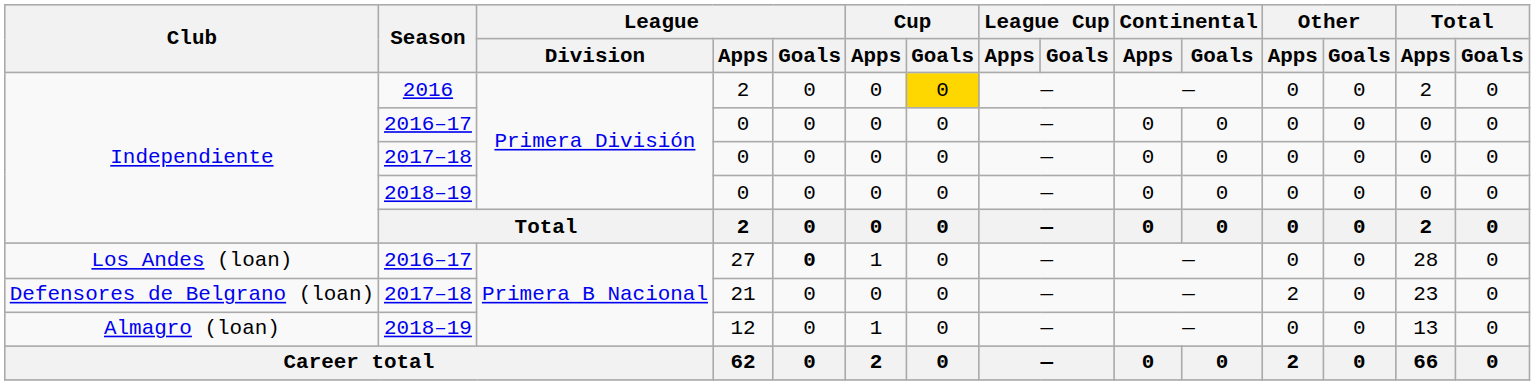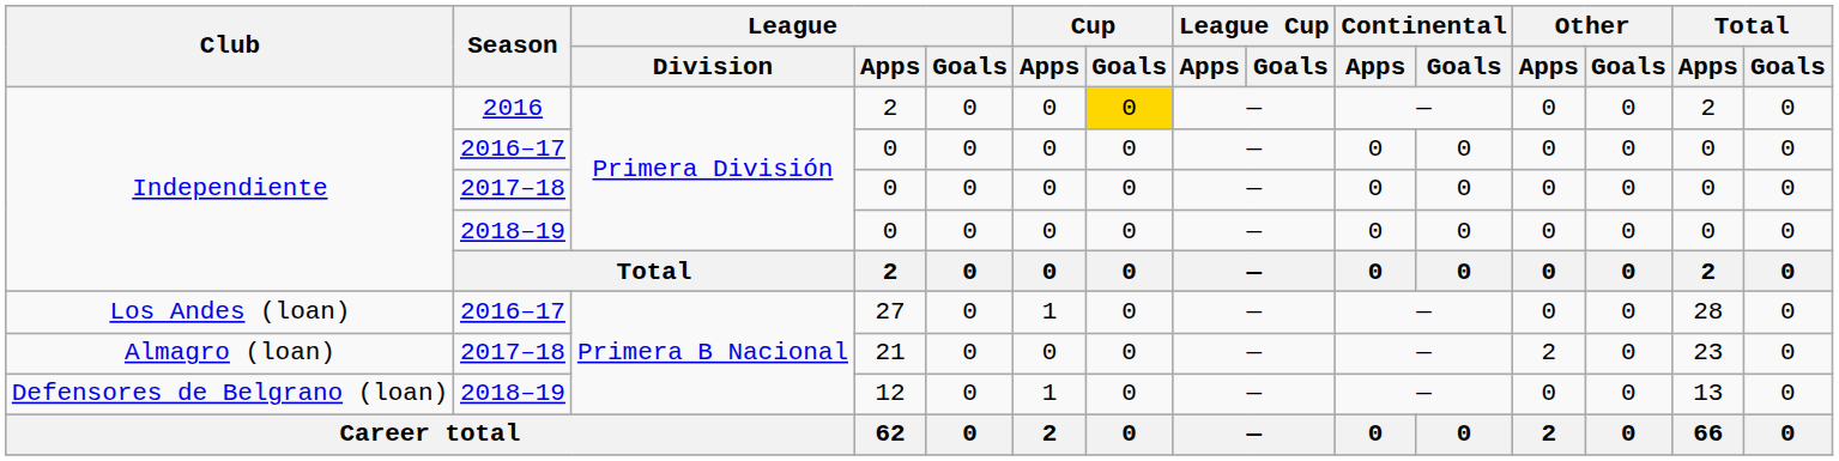 <table class="wikitable" style="text-align:center">
 <tr>
 <th rowspan="2">Club</th>
 <th rowspan="2">Season</th>
 <th colspan="3">League</th>
 <th colspan="2">Cup</th>
 <th colspan="2">League Cup</th>
 <th colspan="2">Continental</th>
 <th colspan="2">Other</th>
 <th colspan="2">Total</th>
 </tr>
 <tr>
 <th>Division</th>
 <th>Apps</th>
 <th>Goals</th>
 <th>Apps</th>
 <th>Goals</th>
 <th>Apps</th>
 <th>Goals</th>
 <th>Apps</th>
 <th>Goals</th>
 <th>Apps</th>
 <th>Goals</th>
 <th>Apps</th>
 <th>Goals</th>
 </tr>
 <tr>
 <td rowspan="5"><a href='#'>Independiente</a></td>
 <td><a href='#'>2016</a></td>
 <td rowspan="4"><a href='#'>Primera División</a></td>
 <td>2</td>
 <td>0</td>
 <td>0</td>
 <td style="background: gold;">0</td>
 <td colspan="2">—</td>
 <td colspan="2">—</td>
 <td>0</td>
 <td>0</td>
 <td>2</td>
 <td>0</td>
 </tr>
 <tr>
 <td><a href='#'>2016–17</a></td>
 <td>0</td>
 <td>0</td>
 <td>0</td>
 <td>0</td>
 <td colspan="2">—</td>
 <td>0</td>
 <td>0</td>
 <td>0</td>
 <td>0</td>
 <td>0</td>
 <td>0</td>
 </tr>
 <tr>
 <td><a href='#'>2017–18</a></td>
 <td>0</td>
 <td>0</td>
 <td>0</td>
 <td>0</td>
 <td colspan="2">—</td>
 <td>0</td>
 <td>0</td>
 <td>0</td>
 <td>0</td>
 <td>0</td>
 <td>0</td>
 </tr>
 <tr>
 <td><a href='#'>2018–19</a></td>
 <td>0</td>
 <td>0</td>
 <td>0</td>
 <td>0</td>
 <td colspan="2">—</td>
 <td>0</td>
 <td>0</td>
 <td>0</td>
 <td>0</td>
 <td>0</td>
 <td>0</td>
 </tr>
 <tr>
 <th colspan="2">Total</th>
 <th>2</th>
 <th>0</th>
 <th>0</th>
 <th>0</th>
 <th colspan="2">—</th>
 <th>0</th>
 <th>0</th>
 <th>0</th>
 <th>0</th>
 <th>2</th>
 <th>0</th>
 </tr>
 <tr>
 <td rowspan="1"><a href='#'>Los Andes</a> (loan)</td>
 <td><a href='#'>2016–17</a></td>
 <td rowspan="3"><a href='#'>Primera B Nacional</a></td>
 <td>27</td>
-<td><strong>0</strong></td>
+<td>0</td>
 <td>1</td>
 <td>0</td>
 <td colspan="2">—</td>
 <td colspan="2">—</td>
 <td>0</td>
 <td>0</td>
 <td>28</td>
 <td>0</td>
 </tr>
 <tr>
-<td rowspan="1"><a href='#'>Defensores de Belgrano</a> (loan)</td>
+<td rowspan="1"><a href='#'>Almagro</a> (loan)</td>
 <td><a href='#'>2017–18</a></td>
 <td>21</td>
 <td>0</td>
 <td>0</td>
 <td>0</td>
 <td colspan="2">—</td>
 <td colspan="2">—</td>
 <td>2</td>
 <td>0</td>
 <td>23</td>
 <td>0</td>
 </tr>
 <tr>
-<td rowspan="1"><a href='#'>Almagro</a> (loan)</td>
+<td rowspan="1"><a href='#'>Defensores de Belgrano</a> (loan)</td>
 <td><a href='#'>2018–19</a></td>
 <td>12</td>
 <td>0</td>
 <td>1</td>
 <td>0</td>
 <td colspan="2">—</td>
 <td colspan="2">—</td>
 <td>0</td>
 <td>0</td>
 <td>13</td>
 <td>0</td>
 </tr>
 <tr>
 <th colspan="3">Career total</th>
 <th>62</th>
 <th>0</th>
 <th>2</th>
 <th>0</th>
 <th colspan="2">—</th>
 <th>0</th>
 <th>0</th>
 <th>2</th>
 <th>0</th>
 <th>66</th>
 <th>0</th>
 </tr>
 </table>
